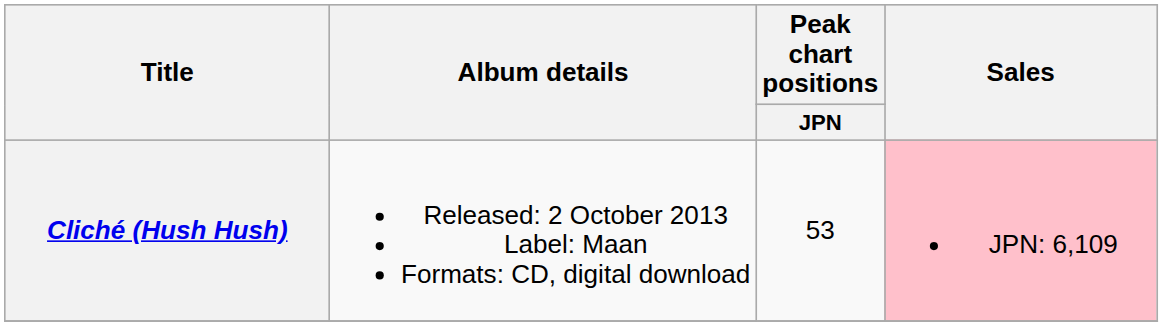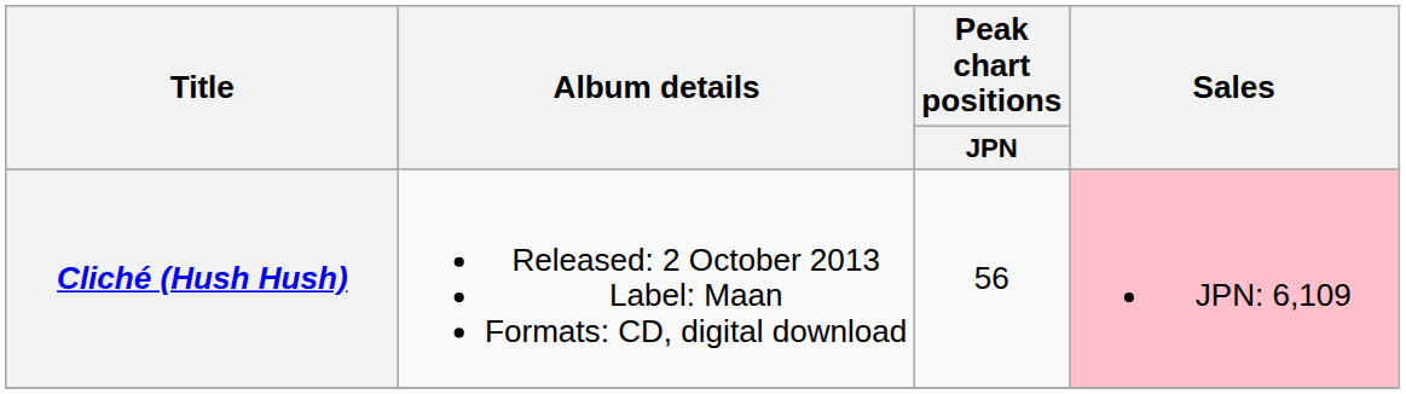 <table class="wikitable plainrowheaders" style="text-align:center;">
 <tr>
 <th scope="col" rowspan="2" style="width:12em;">Title</th>
 <th scope="col" rowspan="2">Album details</th>
 <th scope="col" colspan="1">Peak chart positions</th>
 <th scope="col" rowspan="2" style="width:10em;">Sales</th>
 </tr>
 <tr>
 <th scope="col" style="width:3em;font-size:85%;">JPN<br></th>
 </tr>
 <tr>
 <th scope="row"><em><a href='#'>Cliché (Hush Hush)</a></em></th>
 <td><br><ul><li>Released: 2 October 2013</li><li>Label: Maan</li><li>Formats: CD, digital download</li></ul></td>
-<td>53</td>
+<td>56</td>
 <td style="background: pink;"><br><ul><li>JPN: 6,109</li></ul></td>
 </tr>
 <tr>
 </tr>
 </table>
